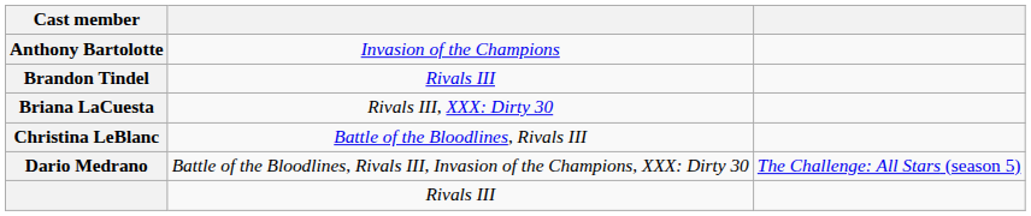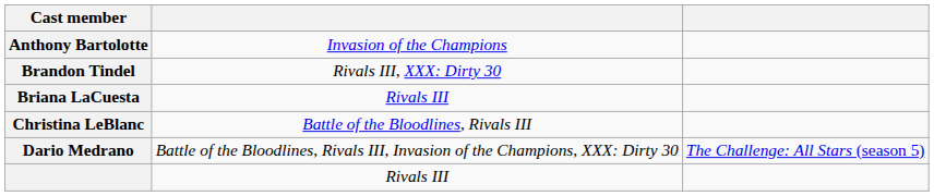 <table class="wikitable" style="text-align: center">
 <tr>
 <th scope="col">Cast member</th>
 <th scope="col"></th>
 <th scope="col"></th>
 </tr>
 <tr>
 <th scope="row">Anthony Bartolotte</th>
 <td><em><a href='#'>Invasion of the Champions</a></em></td>
 <td></td>
 </tr>
 <tr>
 <th scope="row">Brandon Tindel</th>
-<td><em><a href='#'>Rivals III</a></em></td>
+<td><em>Rivals III</em>, <em><a href='#'>XXX: Dirty 30</a></em></td>
 <td></td>
 </tr>
 <tr>
 <th scope="row">Briana LaCuesta</th>
-<td><em>Rivals III</em>, <em><a href='#'>XXX: Dirty 30</a></em></td>
+<td><em><a href='#'>Rivals III</a></em></td>
 <td></td>
 </tr>
 <tr>
 <th scope="row">Christina LeBlanc</th>
 <td><em><a href='#'>Battle of the Bloodlines</a></em>, <em>Rivals III</em></td>
 <td></td>
 </tr>
 <tr>
 <th scope="row">Dario Medrano</th>
 <td><em>Battle of the Bloodlines</em>, <em>Rivals III</em>, <em>Invasion of the Champions</em>, <em>XXX: Dirty 30</em></td>
 <td><a href='#'><em>The Challenge: All Stars</em> (season 5)</a></td>
 </tr>
 <tr>
 <th scope="row"></th>
 <td><em>Rivals III</em></td>
 <td></td>
 </tr>
 </table>
